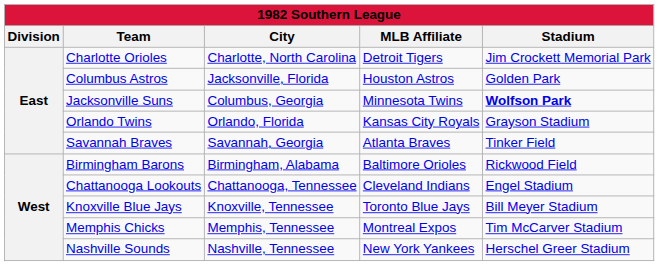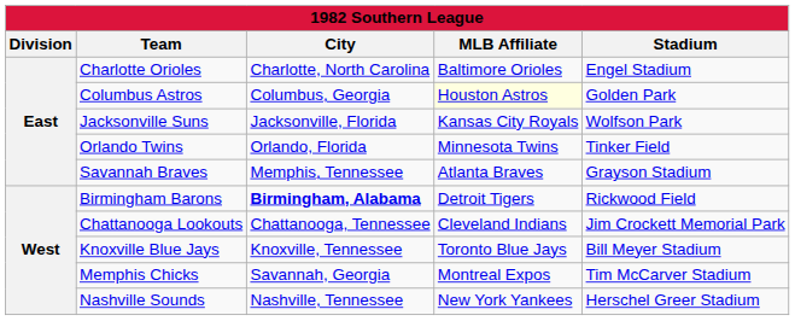 <table class="wikitable" style="width:auto">
 <tr>
 <td bgcolor="#DC143C" align="center" colspan="7"><strong><span>1982 Southern League</span></strong></td>
 </tr>
 <tr>
 <th>Division</th>
 <th>Team</th>
 <th>City</th>
 <th>MLB Affiliate</th>
 <th>Stadium</th>
 </tr>
 <tr>
 <th rowspan="5">East</th>
 <td><a href='#'>Charlotte Orioles</a></td>
 <td><a href='#'>Charlotte, North Carolina</a></td>
-<td><a href='#'>Detroit Tigers</a></td>
-<td><a href='#'>Jim Crockett Memorial Park</a></td>
+<td><a href='#'>Baltimore Orioles</a></td>
+<td><a href='#'>Engel Stadium</a></td>
 </tr>
 <tr>
 <td><a href='#'>Columbus Astros</a></td>
-<td><a href='#'>Jacksonville, Florida</a></td>
-<td><a href='#'>Houston Astros</a></td>
+<td><a href='#'>Columbus, Georgia</a></td>
+<td style="background: lightyellow;"><a href='#'>Houston Astros</a></td>
 <td><a href='#'>Golden Park</a></td>
 </tr>
 <tr>
 <td><a href='#'>Jacksonville Suns</a></td>
-<td><a href='#'>Columbus, Georgia</a></td>
-<td><a href='#'>Minnesota Twins</a></td>
-<td><strong><a href='#'>Wolfson Park</a></strong></td>
+<td><a href='#'>Jacksonville, Florida</a></td>
+<td><a href='#'>Kansas City Royals</a></td>
+<td><a href='#'>Wolfson Park</a></td>
 </tr>
 <tr>
 <td><a href='#'>Orlando Twins</a></td>
 <td><a href='#'>Orlando, Florida</a></td>
-<td><a href='#'>Kansas City Royals</a></td>
-<td><a href='#'>Grayson Stadium</a></td>
+<td><a href='#'>Minnesota Twins</a></td>
+<td><a href='#'>Tinker Field</a></td>
 </tr>
 <tr>
 <td><a href='#'>Savannah Braves</a></td>
-<td><a href='#'>Savannah, Georgia</a></td>
+<td><a href='#'>Memphis, Tennessee</a></td>
 <td><a href='#'>Atlanta Braves</a></td>
-<td><a href='#'>Tinker Field</a></td>
+<td><a href='#'>Grayson Stadium</a></td>
 </tr>
 <tr>
 <th rowspan="5">West</th>
 <td><a href='#'>Birmingham Barons</a></td>
-<td><a href='#'>Birmingham, Alabama</a></td>
-<td><a href='#'>Baltimore Orioles</a></td>
+<td><strong><a href='#'>Birmingham, Alabama</a></strong></td>
+<td><a href='#'>Detroit Tigers</a></td>
 <td><a href='#'>Rickwood Field</a></td>
 </tr>
 <tr>
 <td><a href='#'>Chattanooga Lookouts</a></td>
 <td><a href='#'>Chattanooga, Tennessee</a></td>
 <td><a href='#'>Cleveland Indians</a></td>
-<td><a href='#'>Engel Stadium</a></td>
+<td><a href='#'>Jim Crockett Memorial Park</a></td>
 </tr>
 <tr>
 <td><a href='#'>Knoxville Blue Jays</a></td>
 <td><a href='#'>Knoxville, Tennessee</a></td>
 <td><a href='#'>Toronto Blue Jays</a></td>
 <td><a href='#'>Bill Meyer Stadium</a></td>
 </tr>
 <tr>
 <td><a href='#'>Memphis Chicks</a></td>
-<td><a href='#'>Memphis, Tennessee</a></td>
+<td><a href='#'>Savannah, Georgia</a></td>
 <td><a href='#'>Montreal Expos</a></td>
 <td><a href='#'>Tim McCarver Stadium</a></td>
 </tr>
 <tr>
 <td><a href='#'>Nashville Sounds</a></td>
 <td><a href='#'>Nashville, Tennessee</a></td>
 <td><a href='#'>New York Yankees</a></td>
 <td><a href='#'>Herschel Greer Stadium</a></td>
 </tr>
 </table>
